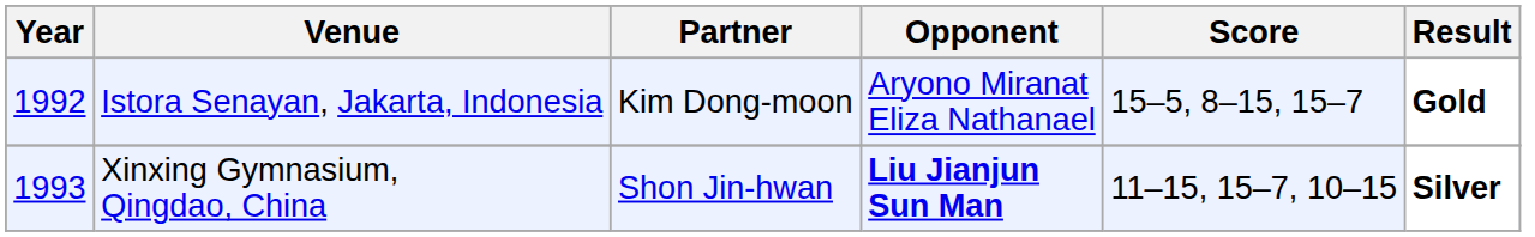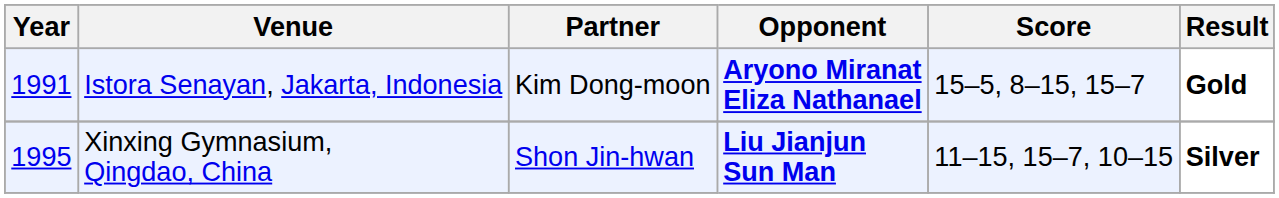 <table class="sortable wikitable" style="font-size: 90%;">
 <tr>
 <th>Year</th>
 <th>Venue</th>
 <th>Partner</th>
 <th>Opponent</th>
 <th>Score</th>
 <th>Result</th>
 </tr>
 <tr style="background:#ECF2FF">
-<td align="center"><a href='#'>1992</a></td>
+<td align="center"><a href='#'>1991</a></td>
 <td align="left"><a href='#'>Istora Senayan</a>, <a href='#'>Jakarta, Indonesia</a></td>
 <td align="left"> Kim Dong-moon</td>
-<td align="left"> <a href='#'>Aryono Miranat</a> <br>  <a href='#'>Eliza Nathanael</a></td>
+<td align="left"><strong> <a href='#'>Aryono Miranat</a> <br>  <a href='#'>Eliza Nathanael</a></strong></td>
 <td align="left">15–5, 8–15, 15–7</td>
 <td style="text-align:left; background:white"> <strong>Gold</strong></td>
 </tr>
 <tr>
 </tr>
 <tr style="background:#ECF2FF">
-<td align="center"><a href='#'>1993</a></td>
+<td align="center"><a href='#'>1995</a></td>
 <td align="left">Xinxing Gymnasium, <br><a href='#'>Qingdao, China</a></td>
 <td align="left"> <a href='#'>Shon Jin-hwan</a></td>
 <td align="left"><strong> <a href='#'>Liu Jianjun</a> <br>  <a href='#'>Sun Man</a></strong></td>
 <td align="left">11–15, 15–7, 10–15</td>
 <td style="text-align:left; background:white"> <strong>Silver</strong></td>
 </tr>
 </table>
